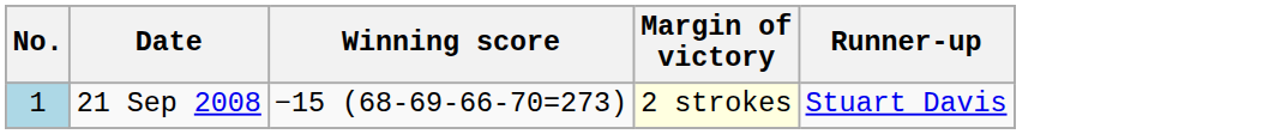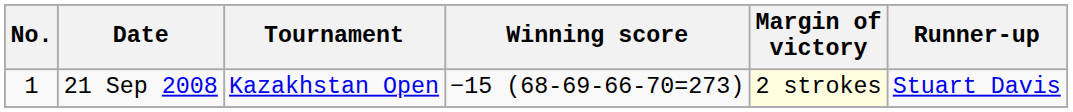 <table class="wikitable" style="font-size:95%;">
 <tr>
 <th>No.</th>
 <th>Date</th>
+<th>Tournament</th>
 <th>Winning score</th>
 <th>Margin of<br>victory</th>
 <th>Runner-up</th>
 </tr>
 <tr>
-<td align=center style="background: lightblue;">1</td>
+<td align=center>1</td>
 <td align=right>21 Sep <a href='#'>2008</a></td>
+<td><a href='#'>Kazakhstan Open</a></td>
 <td>−15 (68-69-66-70=273)</td>
 <td style="background: lightyellow;">2 strokes</td>
 <td> <a href='#'>Stuart Davis</a></td>
 </tr>
 </table>
